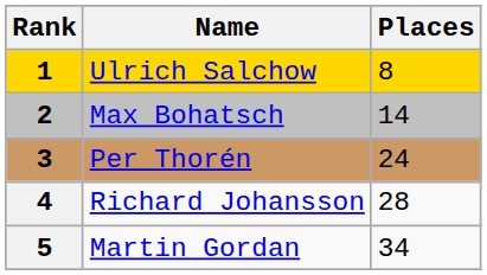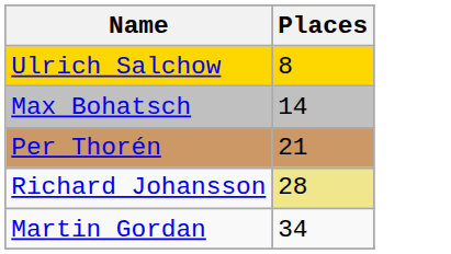 <table class="wikitable">
 <tr>
-<th>Rank</th>
 <th>Name</th>
 <th>Places</th>
 </tr>
 <tr bgcolor=gold>
-<td align=center><strong>1</strong></td>
 <td> <a href='#'>Ulrich Salchow</a></td>
 <td>8</td>
 </tr>
 <tr bgcolor=silver>
-<td align=center><strong>2</strong></td>
 <td> <a href='#'>Max Bohatsch</a></td>
 <td>14</td>
 </tr>
 <tr bgcolor=cc9966>
-<td align=center><strong>3</strong></td>
 <td> <a href='#'>Per Thorén</a></td>
-<td>24</td>
+<td>21</td>
 </tr>
 <tr>
-<th>4</th>
 <td> <a href='#'>Richard Johansson</a></td>
-<td>28</td>
+<td style="background: khaki;">28</td>
 </tr>
 <tr>
-<th>5</th>
 <td> <a href='#'>Martin Gordan</a></td>
 <td>34</td>
 </tr>
 </table>
